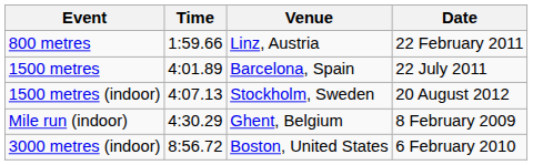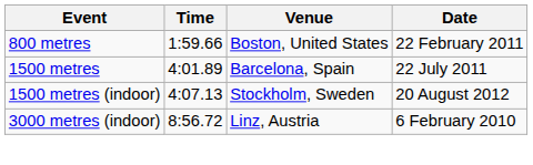 <table class="wikitable">
 <tr>
 <th>Event</th>
 <th>Time</th>
 <th>Venue</th>
 <th>Date</th>
 </tr>
 <tr>
 <td><a href='#'>800 metres</a></td>
 <td>1:59.66</td>
-<td><a href='#'>Linz</a>, Austria</td>
+<td><a href='#'>Boston</a>, United States</td>
 <td>22 February 2011</td>
 </tr>
 <tr>
 <td><a href='#'>1500 metres</a></td>
 <td>4:01.89</td>
 <td><a href='#'>Barcelona</a>, Spain</td>
 <td>22 July 2011</td>
 </tr>
 <tr>
 <td><a href='#'>1500 metres</a> (indoor)</td>
 <td>4:07.13</td>
 <td><a href='#'>Stockholm</a>, Sweden</td>
 <td>20 August 2012</td>
 </tr>
 <tr>
-<td><a href='#'>Mile run</a> (indoor)</td>
-<td>4:30.29</td>
-<td><a href='#'>Ghent</a>, Belgium</td>
-<td>8 February 2009</td>
-</tr>
-<tr>
 <td><a href='#'>3000 metres</a> (indoor)</td>
 <td>8:56.72</td>
-<td><a href='#'>Boston</a>, United States</td>
+<td><a href='#'>Linz</a>, Austria</td>
 <td>6 February 2010</td>
 </tr>
 </table>
